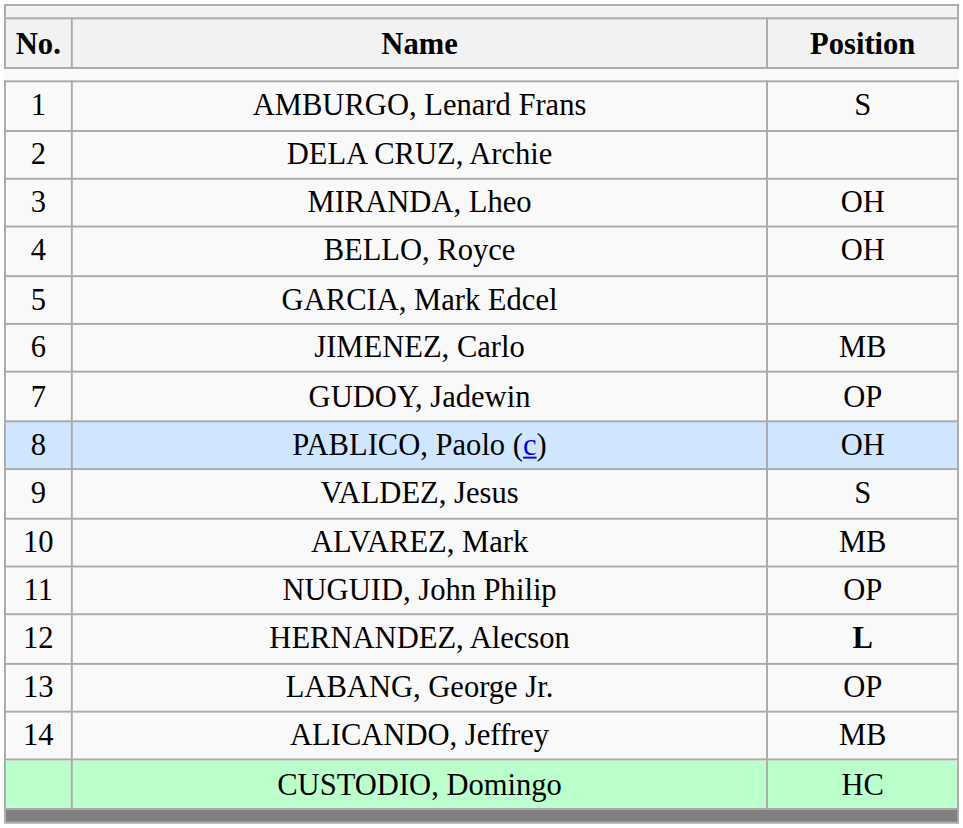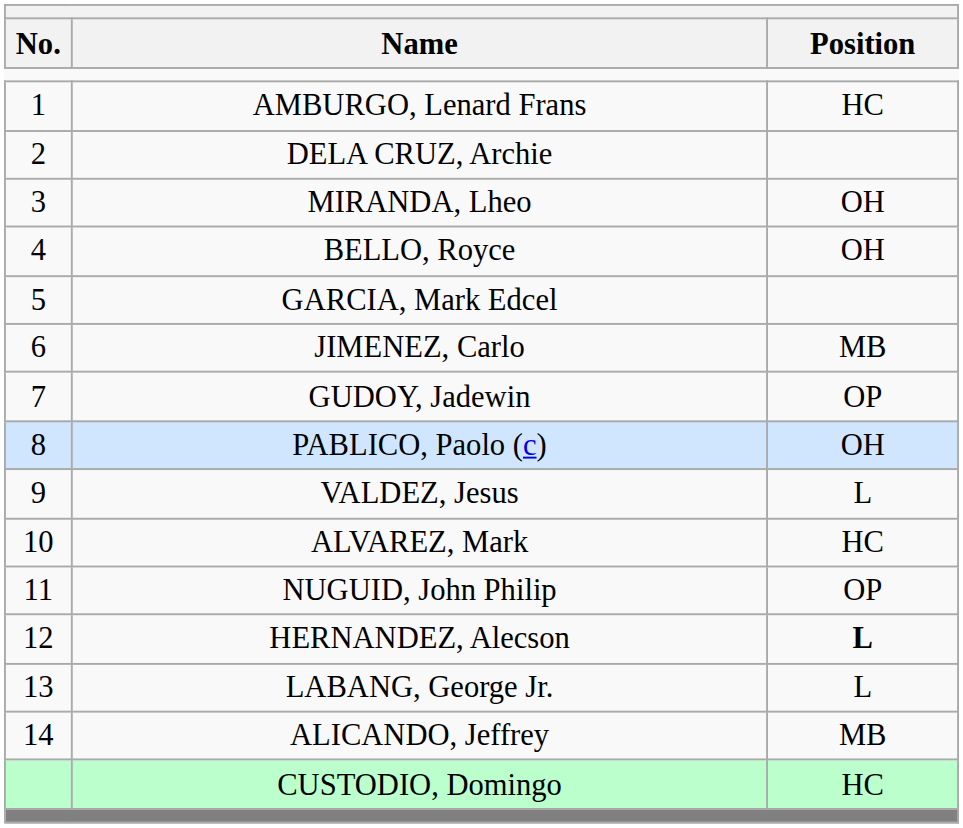 <table class='wikitable mw-collapsible mw-collapsed' style="text-align: center; width: 500px; border: none">
 <tr>
 <th style='text-align: left;' colspan=3></th>
 </tr>
 <tr>
 <th style='width: 7%;'>No.</th>
 <th>Name</th>
 <th style='width: 20%;'>Position</th>
 </tr>
 <tr>
 <td style='border: none;'></td>
 </tr>
 <tr>
 <td>1</td>
 <td>AMBURGO, Lenard Frans</td>
-<td>S</td>
+<td>HC</td>
 </tr>
 <tr>
 <td>2</td>
 <td>DELA CRUZ, Archie</td>
 <td></td>
 </tr>
 <tr>
 <td>3</td>
 <td>MIRANDA, Lheo</td>
 <td>OH</td>
 </tr>
 <tr>
 <td>4</td>
 <td>BELLO, Royce</td>
 <td>OH</td>
 </tr>
 <tr>
 <td>5</td>
 <td>GARCIA, Mark Edcel</td>
 <td></td>
 </tr>
 <tr>
 <td>6</td>
 <td>JIMENEZ, Carlo</td>
 <td>MB</td>
 </tr>
 <tr>
 <td>7</td>
 <td>GUDOY, Jadewin</td>
 <td>OP</td>
 </tr>
 <tr style="background:#D0E6FF">
 <td>8</td>
 <td>PABLICO, Paolo (<a href='#'>c</a>)</td>
 <td>OH</td>
 </tr>
 <tr>
 <td>9</td>
 <td>VALDEZ, Jesus</td>
-<td>S</td>
+<td>L</td>
 </tr>
 <tr>
 <td>10</td>
 <td>ALVAREZ, Mark</td>
-<td>MB</td>
+<td>HC</td>
 </tr>
 <tr>
 <td>11</td>
 <td>NUGUID, John Philip</td>
 <td>OP</td>
 </tr>
 <tr>
 <td>12</td>
 <td>HERNANDEZ, Alecson</td>
 <td><strong>L</strong></td>
 </tr>
 <tr>
 <td>13</td>
 <td>LABANG, George Jr.</td>
-<td>OP</td>
+<td>L</td>
 </tr>
 <tr>
 <td>14</td>
 <td>ALICANDO, Jeffrey</td>
 <td>MB</td>
 </tr>
 <tr style="background:#BBFFCC">
 <td></td>
 <td>CUSTODIO, Domingo</td>
 <td>HC</td>
 </tr>
 <tr>
 <th style='background: grey;' colspan=3></th>
 </tr>
 </table>
